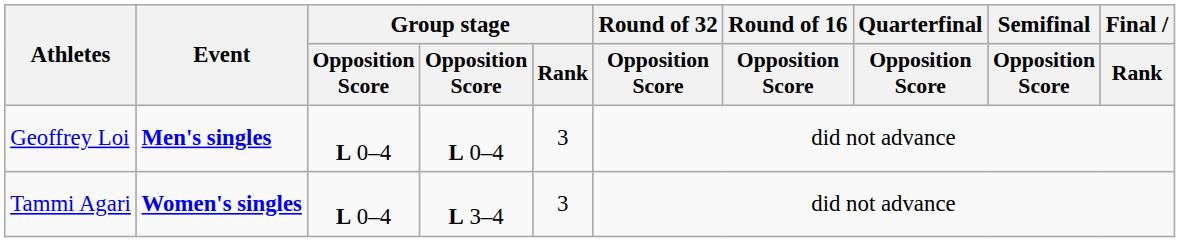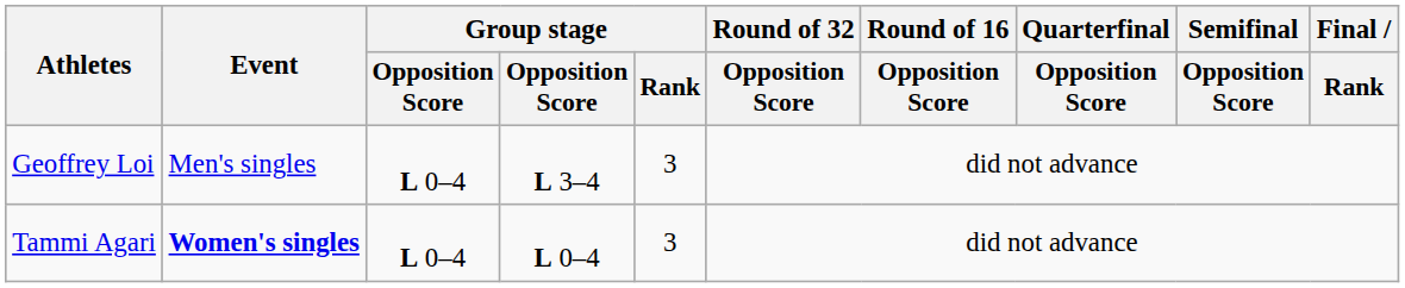 <table class=wikitable style=font-size:88%;text-align:center>
 <tr>
 <th rowspan=2>Athletes</th>
 <th rowspan=2>Event</th>
 <th colspan=3>Group stage</th>
 <th>Round of 32</th>
 <th>Round of 16</th>
 <th>Quarterfinal</th>
 <th>Semifinal</th>
 <th colspan=2>Final / </th>
 </tr>
 <tr style=font-size:95%>
 <th>Opposition<br>Score</th>
 <th>Opposition<br>Score</th>
 <th>Rank</th>
 <th>Opposition<br>Score</th>
 <th>Opposition<br>Score</th>
 <th>Opposition<br>Score</th>
 <th>Opposition<br>Score</th>
 <th>Rank</th>
 </tr>
 <tr>
 <td align=left><a href='#'>Geoffrey Loi</a></td>
-<td align=left><strong><a href='#'>Men's singles</a></strong></td>
+<td align=left><a href='#'>Men's singles</a></td>
 <td><br><strong>L</strong> 0–4</td>
-<td><br><strong>L</strong> 0–4</td>
+<td><br><strong>L</strong> 3–4</td>
 <td>3</td>
 <td colspan=6>did not advance</td>
 </tr>
 <tr>
 <td align=left><a href='#'>Tammi Agari</a></td>
 <td align=left><strong><a href='#'>Women's singles</a></strong></td>
 <td><br><strong>L</strong> 0–4</td>
-<td><br><strong>L</strong> 3–4</td>
+<td><br><strong>L</strong> 0–4</td>
 <td>3</td>
 <td colspan=6>did not advance</td>
 </tr>
 </table>
